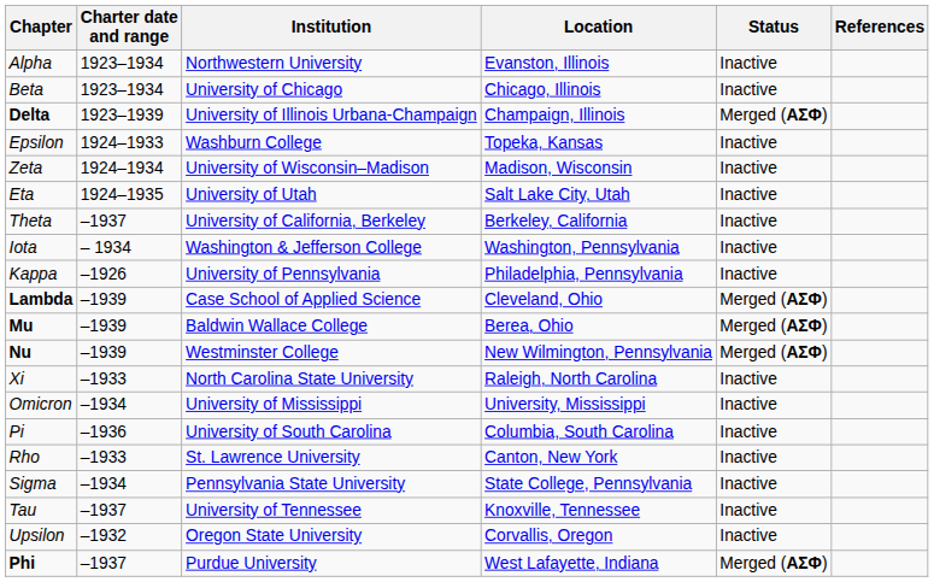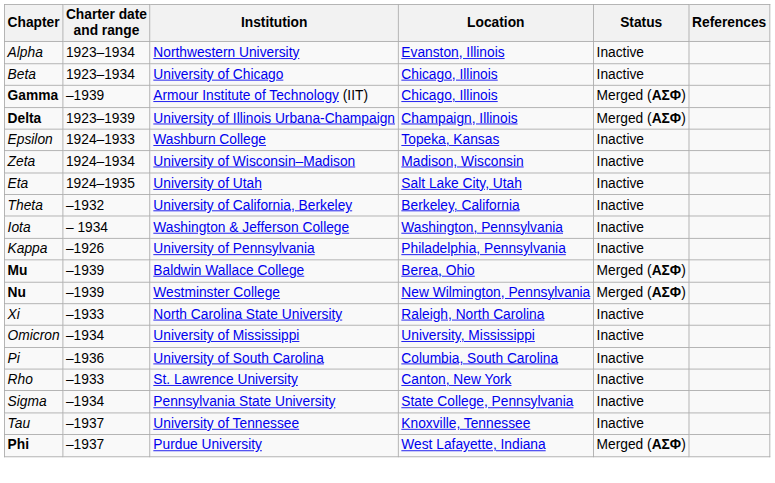 <table class="wikitable sortable">
 <tr>
 <th>Chapter</th>
 <th>Charter date<br>and range</th>
 <th>Institution</th>
 <th>Location</th>
 <th>Status</th>
 <th>References</th>
 </tr>
 <tr>
 <td><em>Alpha</em></td>
 <td>1923–1934</td>
 <td><a href='#'>Northwestern University</a></td>
 <td><a href='#'>Evanston, Illinois</a></td>
 <td>Inactive</td>
 <td></td>
 </tr>
 <tr>
 <td><em>Beta</em></td>
 <td>1923–1934</td>
 <td><a href='#'>University of Chicago</a></td>
 <td><a href='#'>Chicago, Illinois</a></td>
 <td>Inactive</td>
+<td></td>
+</tr>
+<tr>
+<td><strong>Gamma</strong></td>
+<td>–1939</td>
+<td><a href='#'>Armour Institute of Technology</a> (IIT)</td>
+<td><a href='#'>Chicago, Illinois</a></td>
+<td>Merged (<strong>ΑΣΦ</strong>)</td>
 <td></td>
 </tr>
 <tr>
 <td><strong>Delta</strong></td>
 <td>1923–1939</td>
 <td><a href='#'>University of Illinois Urbana-Champaign</a></td>
 <td><a href='#'>Champaign, Illinois</a></td>
 <td>Merged (<strong>ΑΣΦ</strong>)</td>
 <td></td>
 </tr>
 <tr>
 <td><em>Epsilon</em></td>
 <td>1924–1933</td>
 <td><a href='#'>Washburn College</a></td>
 <td><a href='#'>Topeka, Kansas</a></td>
 <td>Inactive</td>
 <td></td>
 </tr>
 <tr>
 <td><em>Zeta</em></td>
 <td>1924–1934</td>
 <td><a href='#'>University of Wisconsin–Madison</a></td>
 <td><a href='#'>Madison, Wisconsin</a></td>
 <td>Inactive</td>
 <td></td>
 </tr>
 <tr>
 <td><em>Eta</em></td>
 <td>1924–1935</td>
 <td><a href='#'>University of Utah</a></td>
 <td><a href='#'>Salt Lake City, Utah</a></td>
 <td>Inactive</td>
 <td></td>
 </tr>
 <tr>
 <td><em>Theta</em></td>
-<td>–1937</td>
+<td>–1932</td>
 <td><a href='#'>University of California, Berkeley</a></td>
 <td><a href='#'>Berkeley, California</a></td>
 <td>Inactive</td>
 <td></td>
 </tr>
 <tr>
 <td><em>Iota</em></td>
 <td> – 1934</td>
 <td><a href='#'>Washington & Jefferson College</a></td>
 <td><a href='#'>Washington, Pennsylvania</a></td>
 <td>Inactive</td>
 <td></td>
 </tr>
 <tr>
 <td><em>Kappa</em></td>
 <td>–1926</td>
 <td><a href='#'>University of Pennsylvania</a></td>
 <td><a href='#'>Philadelphia, Pennsylvania</a></td>
 <td>Inactive</td>
 <td></td>
-</tr>
-<tr>
-<td><strong>Lambda</strong></td>
-<td>–1939</td>
-<td><a href='#'>Case School of Applied Science</a></td>
-<td><a href='#'>Cleveland, Ohio</a></td>
-<td>Merged (<strong>ΑΣΦ</strong>)</td>
-<td> </td>
 </tr>
 <tr>
 <td><strong>Mu</strong></td>
 <td>–1939</td>
 <td><a href='#'>Baldwin Wallace College</a></td>
 <td><a href='#'>Berea, Ohio</a></td>
 <td>Merged (<strong>ΑΣΦ</strong>)</td>
 <td></td>
 </tr>
 <tr>
 <td><strong>Nu</strong></td>
 <td>–1939</td>
 <td><a href='#'>Westminster College</a></td>
 <td><a href='#'>New Wilmington, Pennsylvania</a></td>
 <td>Merged (<strong>ΑΣΦ</strong>)</td>
 <td></td>
 </tr>
 <tr>
 <td><em>Xi</em></td>
 <td>–1933</td>
 <td><a href='#'>North Carolina State University</a></td>
 <td><a href='#'>Raleigh, North Carolina</a></td>
 <td>Inactive</td>
 <td> </td>
 </tr>
 <tr>
 <td><em>Omicron</em></td>
 <td>–1934</td>
 <td><a href='#'>University of Mississippi</a></td>
 <td><a href='#'>University, Mississippi</a></td>
 <td>Inactive</td>
 <td></td>
 </tr>
 <tr>
 <td><em>Pi</em></td>
 <td>–1936</td>
 <td><a href='#'>University of South Carolina</a></td>
 <td><a href='#'>Columbia, South Carolina</a></td>
 <td>Inactive</td>
 <td></td>
 </tr>
 <tr>
 <td><em>Rho</em></td>
 <td>–1933</td>
 <td><a href='#'>St. Lawrence University</a></td>
 <td><a href='#'>Canton, New York</a></td>
 <td>Inactive</td>
 <td></td>
 </tr>
 <tr>
 <td><em>Sigma</em></td>
 <td>–1934</td>
 <td><a href='#'>Pennsylvania State University</a></td>
 <td><a href='#'>State College, Pennsylvania</a></td>
 <td>Inactive</td>
 <td></td>
 </tr>
 <tr>
 <td><em>Tau</em></td>
 <td>–1937</td>
 <td><a href='#'>University of Tennessee</a></td>
 <td><a href='#'>Knoxville, Tennessee</a></td>
 <td>Inactive</td>
 <td></td>
 </tr>
 <tr>
-<td><em>Upsilon</em></td>
-<td>–1932</td>
-<td><a href='#'>Oregon State University</a></td>
-<td><a href='#'>Corvallis, Oregon</a></td>
-<td>Inactive</td>
-<td></td>
-</tr>
-<tr>
 <td><strong>Phi</strong></td>
 <td>–1937</td>
 <td><a href='#'>Purdue University</a></td>
 <td><a href='#'>West Lafayette, Indiana</a></td>
 <td>Merged (<strong>ΑΣΦ</strong>)</td>
 <td></td>
 </tr>
 </table>
